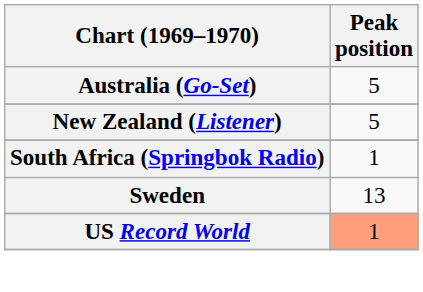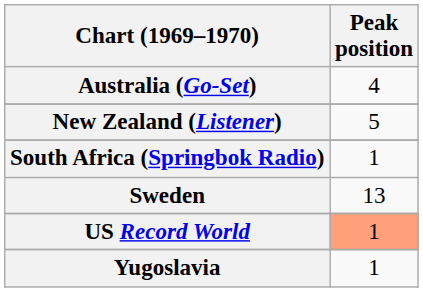 <table class="wikitable sortable plainrowheaders">
 <tr>
 <th scope="col">Chart (1969–1970)</th>
 <th scope="col">Peak<br>position</th>
 </tr>
 <tr>
 <th scope="row">Australia (<em><a href='#'>Go-Set</a></em>)</th>
-<td style="text-align:center;">5</td>
+<td style="text-align:center;">4</td>
 </tr>
 <tr>
 </tr>
 <tr>
 </tr>
 <tr>
 </tr>
 <tr>
 </tr>
 <tr>
 </tr>
 <tr>
 </tr>
 <tr>
 <th scope="row">New Zealand (<em><a href='#'>Listener</a></em>)</th>
 <td style="text-align:center;">5</td>
 </tr>
 <tr>
 </tr>
 <tr>
 <th scope="row">South Africa (<a href='#'>Springbok Radio</a>)</th>
 <td style="text-align:center;">1</td>
 </tr>
 <tr>
 <th scope="row">Sweden</th>
 <td style="text-align:center;">13</td>
 </tr>
 <tr>
 </tr>
 <tr>
 </tr>
 <tr>
 </tr>
 <tr>
 <th scope="row">US <em><a href='#'>Record World</a></em></th>
 <td style="background: lightsalmon; text-align:center;">1</td>
 </tr>
 <tr>
 </tr>
+<tr>
+<th scope="row">Yugoslavia</th>
+<td style="text-align:center;">1</td>
+</tr>
 </table>
